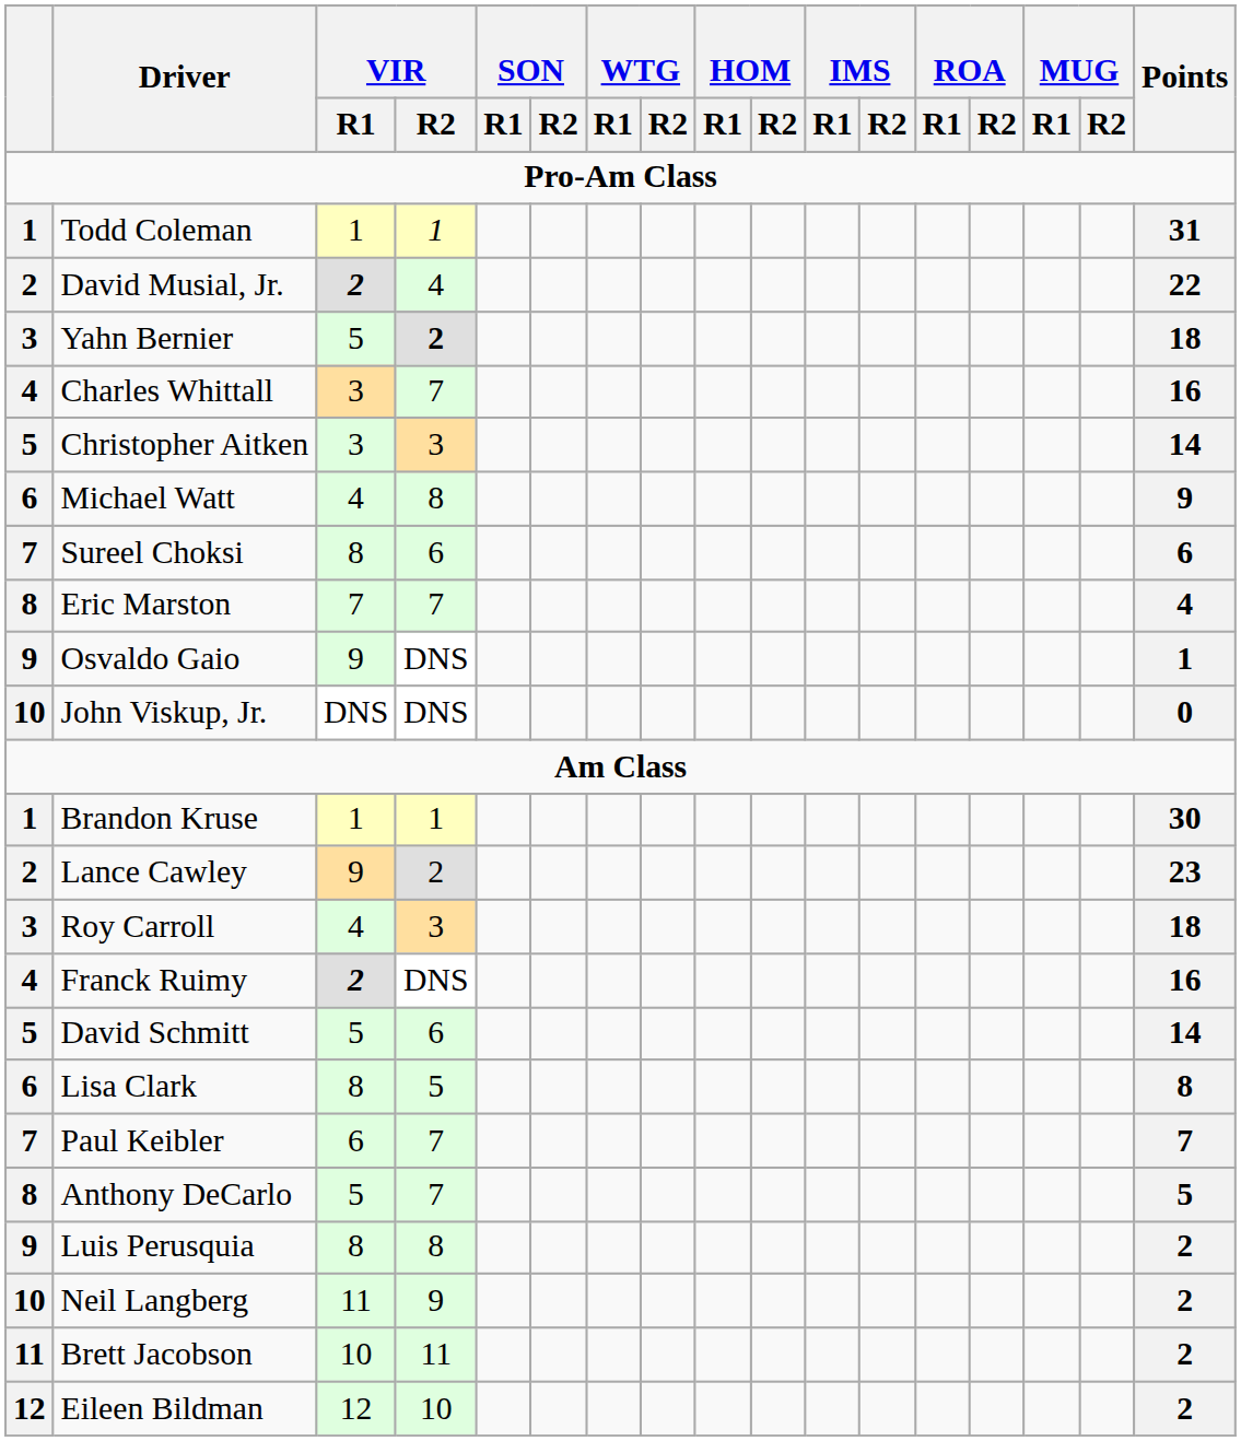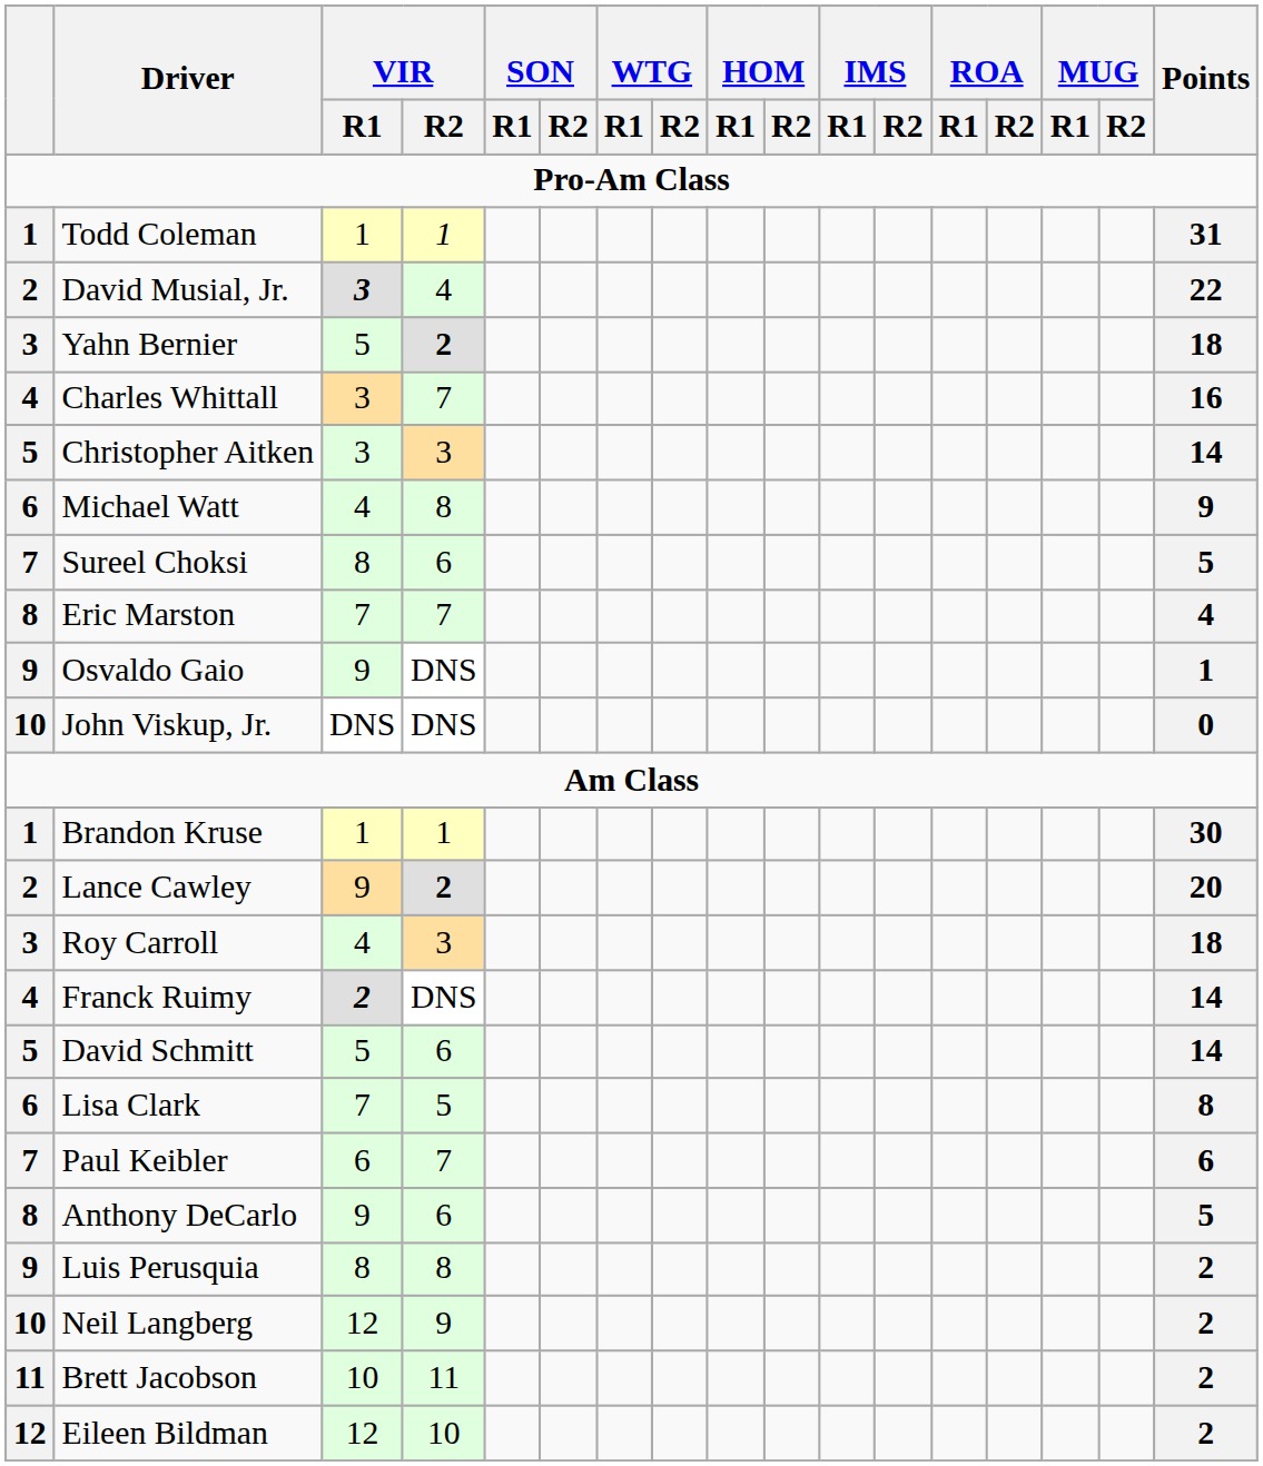 <table class="wikitable" style="font-size:90%; text-align:center">
 <tr style="background:#f9f9f9" valign="top">
 <th rowspan=2 valign="middle"></th>
 <th rowspan=2 valign="middle">Driver</th>
 <th colspan=2><br><a href='#'>VIR</a></th>
 <th colspan=2><br><a href='#'>SON</a></th>
 <th colspan=2><br><a href='#'>WTG</a></th>
 <th colspan=2><br><a href='#'>HOM</a></th>
 <th colspan=2><br><a href='#'>IMS</a></th>
 <th colspan=2><br><a href='#'>ROA</a></th>
 <th colspan=2><br><a href='#'>MUG</a></th>
 <th rowspan=2 valign="middle">Points</th>
 </tr>
 <tr>
 <th>R1</th>
 <th>R2</th>
 <th>R1</th>
 <th>R2</th>
 <th>R1</th>
 <th>R2</th>
 <th>R1</th>
 <th>R2</th>
 <th>R1</th>
 <th>R2</th>
 <th>R1</th>
 <th>R2</th>
 <th>R1</th>
 <th>R2</th>
 </tr>
 <tr>
 <td colspan=17 align=center><strong>Pro-Am Class</strong></td>
 </tr>
 <tr>
 <th>1</th>
 <td align=left> Todd Coleman</td>
 <td style="background:#ffffbf;">1</td>
 <td style="background:#ffffbf;"><em>1</em></td>
 <td></td>
 <td></td>
 <td></td>
 <td></td>
 <td></td>
 <td></td>
 <td></td>
 <td></td>
 <td></td>
 <td></td>
 <td></td>
 <td></td>
 <th>31</th>
 </tr>
 <tr>
 <th>2</th>
 <td align=left> David Musial, Jr.</td>
-<td style="background:#dfdfdf;"><strong> <em>2</em> </strong></td>
+<td style="background:#dfdfdf;"><strong> <em>3</em> </strong></td>
 <td style="background:#dfffdf;">4</td>
 <td></td>
 <td></td>
 <td></td>
 <td></td>
 <td></td>
 <td></td>
 <td></td>
 <td></td>
 <td></td>
 <td></td>
 <td></td>
 <td></td>
 <th>22</th>
 </tr>
 <tr>
 <th>3</th>
 <td align=left> Yahn Bernier</td>
 <td style="background:#dfffdf;">5</td>
 <td style="background:#dfdfdf;"><strong>2</strong></td>
 <td></td>
 <td></td>
 <td></td>
 <td></td>
 <td></td>
 <td></td>
 <td></td>
 <td></td>
 <td></td>
 <td></td>
 <td></td>
 <td></td>
 <th>18</th>
 </tr>
 <tr>
 <th>4</th>
 <td align=left> Charles Whittall</td>
 <td style="background:#ffdf9f;">3</td>
 <td style="background:#dfffdf;">7</td>
 <td></td>
 <td></td>
 <td></td>
 <td></td>
 <td></td>
 <td></td>
 <td></td>
 <td></td>
 <td></td>
 <td></td>
 <td></td>
 <td></td>
 <th>16</th>
 </tr>
 <tr>
 <th>5</th>
 <td align=left> Christopher Aitken</td>
 <td style="background:#dfffdf;">3</td>
 <td style="background:#ffdf9f;">3</td>
 <td></td>
 <td></td>
 <td></td>
 <td></td>
 <td></td>
 <td></td>
 <td></td>
 <td></td>
 <td></td>
 <td></td>
 <td></td>
 <td></td>
 <th>14</th>
 </tr>
 <tr>
 <th>6</th>
 <td align=left> Michael Watt</td>
 <td style="background:#dfffdf;">4</td>
 <td style="background:#dfffdf;">8</td>
 <td></td>
 <td></td>
 <td></td>
 <td></td>
 <td></td>
 <td></td>
 <td></td>
 <td></td>
 <td></td>
 <td></td>
 <td></td>
 <td></td>
 <th>9</th>
 </tr>
 <tr>
 <th>7</th>
 <td align=left> Sureel Choksi</td>
 <td style="background:#dfffdf;">8</td>
 <td style="background:#dfffdf;">6</td>
 <td></td>
 <td></td>
 <td></td>
 <td></td>
 <td></td>
 <td></td>
 <td></td>
 <td></td>
 <td></td>
 <td></td>
 <td></td>
 <td></td>
-<th>6</th>
+<th>5</th>
 </tr>
 <tr>
 <th>8</th>
 <td align=left> Eric Marston</td>
 <td style="background:#dfffdf;">7</td>
 <td style="background:#dfffdf;">7</td>
 <td></td>
 <td></td>
 <td></td>
 <td></td>
 <td></td>
 <td></td>
 <td></td>
 <td></td>
 <td></td>
 <td></td>
 <td></td>
 <td></td>
 <th>4</th>
 </tr>
 <tr>
 <th>9</th>
 <td align=left> Osvaldo Gaio</td>
 <td style="background:#dfffdf;">9</td>
 <td style="background:#ffffff;">DNS</td>
 <td></td>
 <td></td>
 <td></td>
 <td></td>
 <td></td>
 <td></td>
 <td></td>
 <td></td>
 <td></td>
 <td></td>
 <td></td>
 <td></td>
 <th>1</th>
 </tr>
 <tr>
 <th>10</th>
 <td align=left> John Viskup, Jr.</td>
 <td style="background:#ffffff;">DNS</td>
 <td style="background:#ffffff;">DNS</td>
 <td></td>
 <td></td>
 <td></td>
 <td></td>
 <td></td>
 <td></td>
 <td></td>
 <td></td>
 <td></td>
 <td></td>
 <td></td>
 <td></td>
 <th>0</th>
 </tr>
 <tr>
 <td colspan=17 align=center><strong>Am Class</strong></td>
 </tr>
 <tr>
 <th>1</th>
 <td align=left> Brandon Kruse</td>
 <td style="background:#ffffbf;">1</td>
 <td style="background:#ffffbf;">1</td>
 <td></td>
 <td></td>
 <td></td>
 <td></td>
 <td></td>
 <td></td>
 <td></td>
 <td></td>
 <td></td>
 <td></td>
 <td></td>
 <td></td>
 <th>30</th>
 </tr>
 <tr>
 <th>2</th>
 <td align=left> Lance Cawley</td>
 <td style="background:#ffdf9f;">9</td>
-<td style="background:#dfdfdf;">2</td>
+<td style="background:#dfdfdf;"><strong>2</strong></td>
 <td></td>
 <td></td>
 <td></td>
 <td></td>
 <td></td>
 <td></td>
 <td></td>
 <td></td>
 <td></td>
 <td></td>
 <td></td>
 <td></td>
-<th>23</th>
+<th>20</th>
 </tr>
 <tr>
 <th>3</th>
 <td align=left> Roy Carroll</td>
 <td style="background:#dfffdf;">4</td>
 <td style="background:#ffdf9f;">3</td>
 <td></td>
 <td></td>
 <td></td>
 <td></td>
 <td></td>
 <td></td>
 <td></td>
 <td></td>
 <td></td>
 <td></td>
 <td></td>
 <td></td>
 <th>18</th>
 </tr>
 <tr>
 <th>4</th>
 <td align=left> Franck Ruimy</td>
 <td style="background:#dfdfdf;"><strong> <em>2</em> </strong></td>
 <td style="background:#ffffff;">DNS</td>
 <td></td>
 <td></td>
 <td></td>
 <td></td>
 <td></td>
 <td></td>
 <td></td>
 <td></td>
 <td></td>
 <td></td>
 <td></td>
 <td></td>
-<th>16</th>
+<th>14</th>
 </tr>
 <tr>
 <th>5</th>
 <td align=left> David Schmitt</td>
 <td style="background:#dfffdf;">5</td>
 <td style="background:#dfffdf;">6</td>
 <td></td>
 <td></td>
 <td></td>
 <td></td>
 <td></td>
 <td></td>
 <td></td>
 <td></td>
 <td></td>
 <td></td>
 <td></td>
 <td></td>
 <th>14</th>
 </tr>
 <tr>
 <th>6</th>
 <td align=left> Lisa Clark</td>
-<td style="background:#dfffdf;">8</td>
+<td style="background:#dfffdf;">7</td>
 <td style="background:#dfffdf;">5</td>
 <td></td>
 <td></td>
 <td></td>
 <td></td>
 <td></td>
 <td></td>
 <td></td>
 <td></td>
 <td></td>
 <td></td>
 <td></td>
 <td></td>
 <th>8</th>
 </tr>
 <tr>
 <th>7</th>
 <td align=left> Paul Keibler</td>
 <td style="background:#dfffdf;">6</td>
 <td style="background:#dfffdf;">7</td>
 <td></td>
 <td></td>
 <td></td>
 <td></td>
 <td></td>
 <td></td>
 <td></td>
 <td></td>
 <td></td>
 <td></td>
 <td></td>
 <td></td>
-<th>7</th>
+<th>6</th>
 </tr>
 <tr>
 <th>8</th>
 <td align=left> Anthony DeCarlo</td>
-<td style="background:#dfffdf;">5</td>
-<td style="background:#dfffdf;">7</td>
+<td style="background:#dfffdf;">9</td>
+<td style="background:#dfffdf;">6</td>
 <td></td>
 <td></td>
 <td></td>
 <td></td>
 <td></td>
 <td></td>
 <td></td>
 <td></td>
 <td></td>
 <td></td>
 <td></td>
 <td></td>
 <th>5</th>
 </tr>
 <tr>
 <th>9</th>
 <td align=left> Luis Perusquia</td>
 <td style="background:#dfffdf;">8</td>
 <td style="background:#dfffdf;">8</td>
 <td></td>
 <td></td>
 <td></td>
 <td></td>
 <td></td>
 <td></td>
 <td></td>
 <td></td>
 <td></td>
 <td></td>
 <td></td>
 <td></td>
 <th>2</th>
 </tr>
 <tr>
 <th>10</th>
 <td align=left> Neil Langberg</td>
-<td style="background:#dfffdf;">11</td>
+<td style="background:#dfffdf;">12</td>
 <td style="background:#dfffdf;">9</td>
 <td></td>
 <td></td>
 <td></td>
 <td></td>
 <td></td>
 <td></td>
 <td></td>
 <td></td>
 <td></td>
 <td></td>
 <td></td>
 <td></td>
 <th>2</th>
 </tr>
 <tr>
 <th>11</th>
 <td align=left> Brett Jacobson</td>
 <td style="background:#dfffdf;">10</td>
 <td style="background:#dfffdf;">11</td>
 <td></td>
 <td></td>
 <td></td>
 <td></td>
 <td></td>
 <td></td>
 <td></td>
 <td></td>
 <td></td>
 <td></td>
 <td></td>
 <td></td>
 <th>2</th>
 </tr>
 <tr>
 <th>12</th>
 <td align=left> Eileen Bildman</td>
 <td style="background:#dfffdf;">12</td>
 <td style="background:#dfffdf;">10</td>
 <td></td>
 <td></td>
 <td></td>
 <td></td>
 <td></td>
 <td></td>
 <td></td>
 <td></td>
 <td></td>
 <td></td>
 <td></td>
 <td></td>
 <th>2</th>
 </tr>
 </table>
